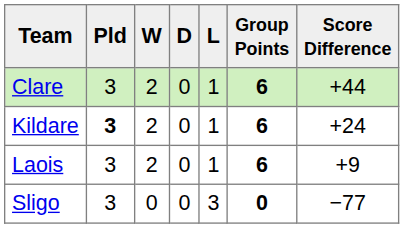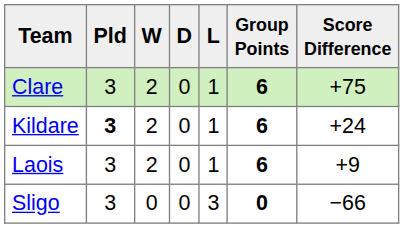 <table style=border-collapse:collapse border=1 cellspacing=0 cellpadding=5>
 <tr align=center bgcolor=#efefef>
 <th>Team</th>
 <th>Pld</th>
 <th>W</th>
 <th>D</th>
 <th>L</th>
 <th><small>Group<br>Points</small></th>
 <th><small>Score<br>Difference</small></th>
 </tr>
 <tr align=center style="background:#D0F0C0;">
 <td style="text-align:left;"> <a href='#'>Clare</a></td>
 <td>3</td>
 <td>2</td>
 <td>0</td>
 <td>1</td>
 <td><strong>6</strong></td>
-<td>+44</td>
+<td>+75</td>
 </tr>
 <tr align=center style="background:#ffffff;">
 <td style="text-align:left;"> <a href='#'>Kildare</a></td>
 <td><strong>3</strong></td>
 <td>2</td>
 <td>0</td>
 <td>1</td>
 <td><strong>6</strong></td>
 <td>+24</td>
 </tr>
 <tr align=center style="background:#ffffff;">
 <td style="text-align:left;"> <a href='#'>Laois</a></td>
 <td>3</td>
 <td>2</td>
 <td>0</td>
 <td>1</td>
 <td><strong>6</strong></td>
 <td>+9</td>
 </tr>
 <tr align=center style="background:#ffffff;">
 <td style="text-align:left;"> <a href='#'>Sligo</a></td>
 <td>3</td>
 <td>0</td>
 <td>0</td>
 <td>3</td>
 <td><strong>0</strong></td>
-<td>−77</td>
+<td>−66</td>
 </tr>
 </table>
